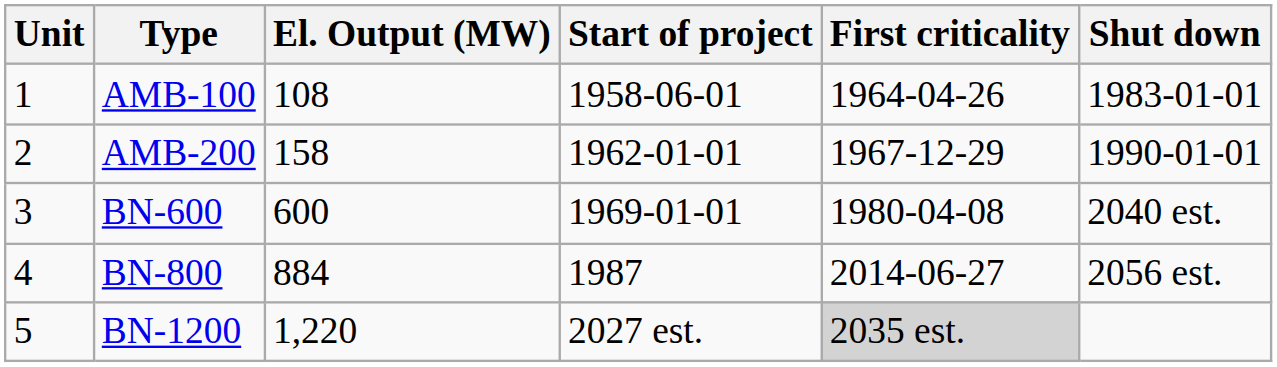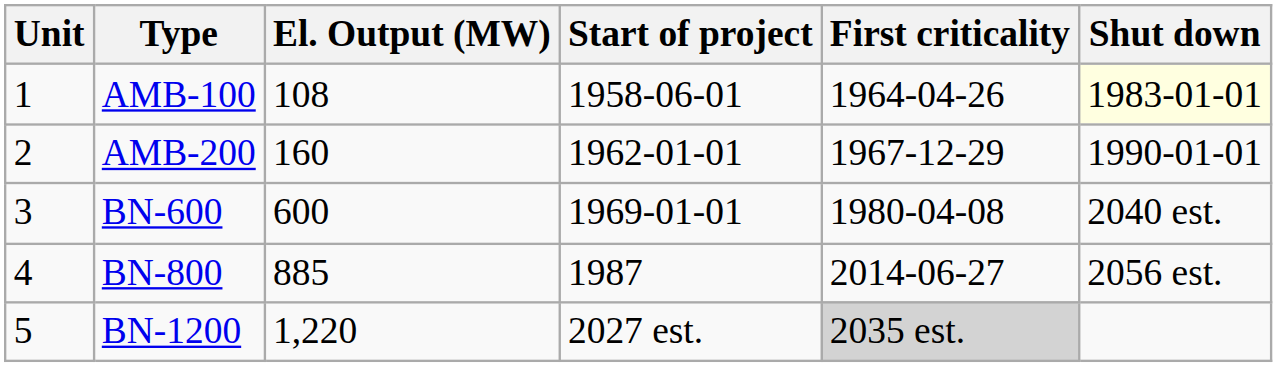 <table class="wikitable">
 <tr>
 <th>Unit</th>
 <th>Type</th>
 <th>El. Output (MW)</th>
 <th>Start of project</th>
 <th>First criticality</th>
 <th>Shut down</th>
 </tr>
 <tr>
 <td>1</td>
 <td><a href='#'>AMB-100</a></td>
 <td>108</td>
 <td>1958-06-01</td>
 <td>1964-04-26</td>
-<td>1983-01-01</td>
+<td style="background: lightyellow;">1983-01-01</td>
 </tr>
 <tr>
 <td>2</td>
 <td><a href='#'>AMB-200</a></td>
-<td>158</td>
+<td>160</td>
 <td>1962-01-01</td>
 <td>1967-12-29</td>
 <td>1990-01-01</td>
 </tr>
 <tr>
 <td>3</td>
 <td><a href='#'>BN-600</a></td>
 <td>600</td>
 <td>1969-01-01</td>
 <td>1980-04-08</td>
 <td>2040 est.</td>
 </tr>
 <tr>
 <td>4</td>
 <td><a href='#'>BN-800</a></td>
-<td>884</td>
+<td>885</td>
 <td>1987</td>
 <td>2014-06-27</td>
 <td>2056 est.</td>
 </tr>
 <tr>
 <td>5</td>
 <td><a href='#'>BN-1200</a></td>
 <td>1,220</td>
 <td>2027 est.</td>
 <td style="background: lightgrey;">2035 est.</td>
 <td></td>
 </tr>
 </table>
